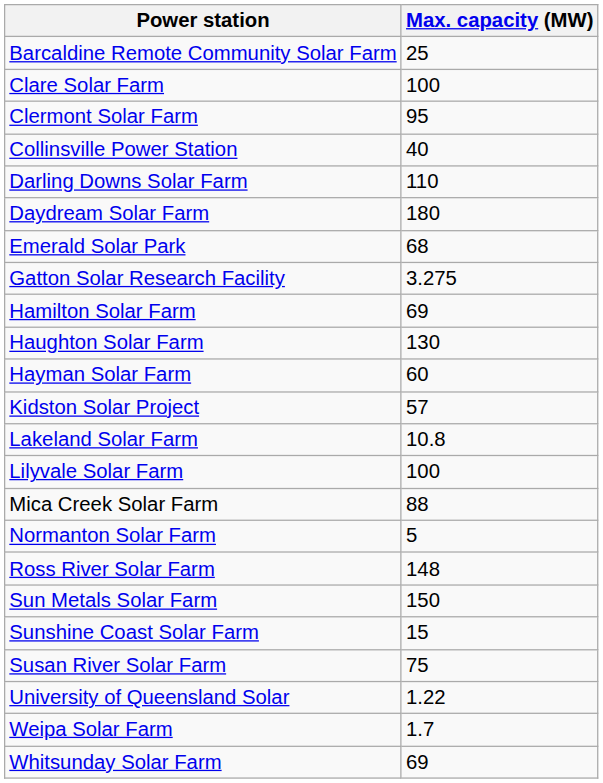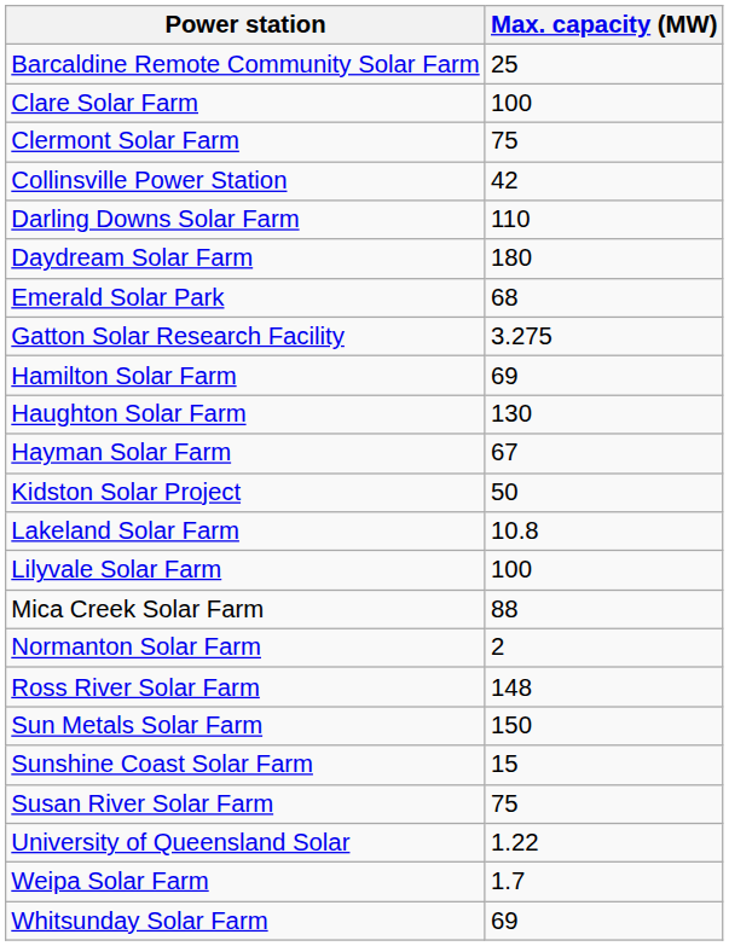 <table class="wikitable sortable">
 <tr>
 <th>Power station</th>
 <th><a href='#'>Max. capacity</a> (MW)</th>
 </tr>
 <tr>
 <td><a href='#'>Barcaldine Remote Community Solar Farm</a></td>
 <td>25</td>
 </tr>
 <tr>
 <td><a href='#'>Clare Solar Farm</a></td>
 <td>100</td>
 </tr>
 <tr>
 <td><a href='#'>Clermont Solar Farm</a></td>
-<td>95</td>
+<td>75</td>
 </tr>
 <tr>
 <td><a href='#'>Collinsville Power Station</a></td>
-<td>40</td>
+<td>42</td>
 </tr>
 <tr>
 <td><a href='#'>Darling Downs Solar Farm</a></td>
 <td>110</td>
 </tr>
 <tr>
 <td><a href='#'>Daydream Solar Farm</a></td>
 <td>180</td>
 </tr>
 <tr>
 <td><a href='#'>Emerald Solar Park</a></td>
 <td>68</td>
 </tr>
 <tr>
 <td><a href='#'>Gatton Solar Research Facility</a></td>
 <td>3.275</td>
 </tr>
 <tr>
 <td><a href='#'>Hamilton Solar Farm</a></td>
 <td>69</td>
 </tr>
 <tr>
 <td><a href='#'>Haughton Solar Farm</a></td>
 <td>130</td>
 </tr>
 <tr>
 <td><a href='#'>Hayman Solar Farm</a></td>
-<td>60</td>
+<td>67</td>
 </tr>
 <tr>
 <td><a href='#'>Kidston Solar Project</a></td>
-<td>57</td>
+<td>50</td>
 </tr>
 <tr>
 <td><a href='#'>Lakeland Solar Farm</a></td>
 <td>10.8</td>
 </tr>
 <tr>
 <td><a href='#'>Lilyvale Solar Farm</a></td>
 <td>100</td>
 </tr>
 <tr>
 <td>Mica Creek Solar Farm</td>
 <td>88</td>
 </tr>
 <tr>
 <td><a href='#'>Normanton Solar Farm</a></td>
-<td>5</td>
+<td>2</td>
 </tr>
 <tr>
 <td><a href='#'>Ross River Solar Farm</a></td>
 <td>148</td>
 </tr>
 <tr>
 <td><a href='#'>Sun Metals Solar Farm</a></td>
 <td>150</td>
 </tr>
 <tr>
 <td><a href='#'>Sunshine Coast Solar Farm</a></td>
 <td>15</td>
 </tr>
 <tr>
 <td><a href='#'>Susan River Solar Farm</a></td>
 <td>75</td>
 </tr>
 <tr>
 <td><a href='#'>University of Queensland Solar</a></td>
 <td>1.22</td>
 </tr>
 <tr>
 <td><a href='#'>Weipa Solar Farm</a></td>
 <td>1.7</td>
 </tr>
 <tr>
 <td><a href='#'>Whitsunday Solar Farm</a></td>
 <td>69</td>
 </tr>
 </table>
